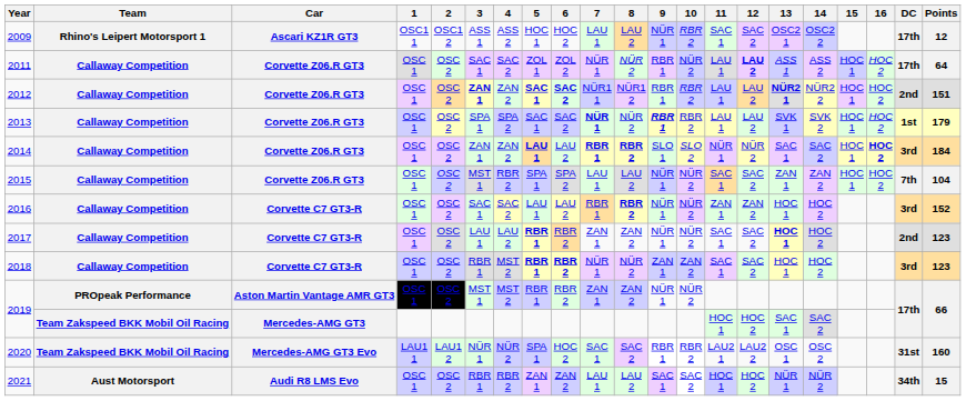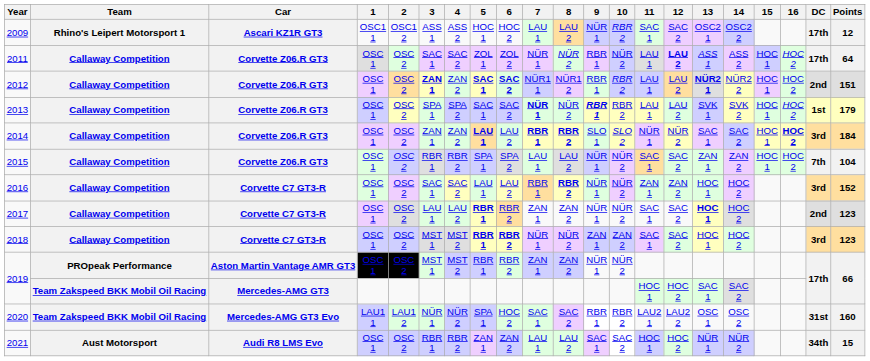 <table class="wikitable" style="text-align:center; font-size:85%">
 <tr>
 <th>Year</th>
 <th>Team</th>
 <th>Car</th>
 <th>1</th>
 <th>2</th>
 <th>3</th>
 <th>4</th>
 <th>5</th>
 <th>6</th>
 <th>7</th>
 <th>8</th>
 <th>9</th>
 <th>10</th>
 <th>11</th>
 <th>12</th>
 <th>13</th>
 <th>14</th>
 <th>15</th>
 <th>16</th>
 <th>DC</th>
 <th>Points</th>
 </tr>
 <tr>
 <td><a href='#'>2009</a></td>
 <th>Rhino's Leipert Motorsport 1</th>
 <th><a href='#'>Ascari KZ1R GT3</a></th>
 <td style="background:#;"><a href='#'>OSC1<br>1</a></td>
 <td style="background:#;"><a href='#'>OSC1<br>2</a></td>
 <td style="background:#;"><a href='#'>ASS<br>1</a></td>
 <td style="background:#;"><a href='#'>ASS<br>2</a></td>
 <td style="background:#;"><a href='#'>HOC<br>1</a></td>
 <td style="background:#;"><a href='#'>HOC<br>2</a></td>
 <td style="background:#DFFFDF;"><a href='#'>LAU<br>1</a><br></td>
 <td style="background:#FFDF9F;"><a href='#'>LAU<br>2</a><br></td>
 <td style="background:#CFCFFF;"><a href='#'>NÜR<br>1</a><br></td>
 <td style="background:#CFCFFF;"><em><a href='#'>RBR<br>2</a></em><br></td>
 <td style="background:#DFFFDF;"><a href='#'>SAC<br>1</a><br></td>
 <td style="background:#EFCFFF;"><a href='#'>SAC<br>2</a><br></td>
 <td style="background:#EFCFFF;"><a href='#'>OSC2<br>1</a><br></td>
 <td style="background:#CFCFFF;"><a href='#'>OSC2<br>2</a><br></td>
 <td></td>
 <td></td>
 <th>17th</th>
 <th>12</th>
 </tr>
 <tr>
 <td><a href='#'>2011</a></td>
 <th><a href='#'>Callaway Competition</a></th>
 <th><a href='#'>Corvette Z06.R GT3</a></th>
 <td style="background:#DFDFDF;"><a href='#'>OSC<br>1</a><br></td>
 <td style="background:#DFFFDF;"><a href='#'>OSC<br>2</a><br></td>
 <td style="background:#EFCFFF;"><a href='#'>SAC<br>1</a><br></td>
 <td style="background:#EFCFFF;"><a href='#'>SAC<br>2</a><br></td>
 <td style="background:#EFCFFF;"><a href='#'>ZOL<br>1</a><br></td>
 <td style="background:#EFCFFF;"><a href='#'>ZOL<br>2</a><br></td>
 <td style="background:#EFCFFF;"><a href='#'>NÜR<br>1</a><br></td>
 <td style="background:#DFFFDF;"><em><a href='#'>NÜR<br>2</a></em><br></td>
 <td style="background:#EFCFFF;"><a href='#'>RBR<br>1</a><br></td>
 <td style="background:#CFCFFF;"><a href='#'>NÜR<br>2</a><br></td>
 <td style="background:#DFDFDF;"><a href='#'>LAU<br>1</a><br></td>
 <td style="background:#EFCFFF;"><strong><a href='#'>LAU<br>2</a></strong><br></td>
 <td style="background:#CFCFFF;"><em><a href='#'>ASS<br>1</a></em><br></td>
 <td style="background:#EFCFFF;"><a href='#'>ASS<br>2</a><br></td>
 <td style="background:#CFCFFF;"><a href='#'>HOC<br>1</a><br></td>
 <td style="background:#DFFFDF;"><em><a href='#'>HOC<br>2</a></em><br></td>
 <th>17th</th>
 <th>64</th>
 </tr>
 <tr>
 <td><a href='#'>2012</a></td>
 <th><a href='#'>Callaway Competition</a></th>
 <th><a href='#'>Corvette Z06.R GT3</a></th>
 <td style="background:#EFCFFF;"><a href='#'>OSC<br>1</a><br></td>
 <td style="background:#FFDF9F;"><a href='#'>OSC<br>2</a><br></td>
 <td style="background:#FFFFBF;"><strong><a href='#'>ZAN<br>1</a></strong><br></td>
 <td style="background:#DFFFDF;"><a href='#'>ZAN<br>2</a><br></td>
 <td style="background:#FFFFBF;"><strong><a href='#'>SAC<br>1</a></strong><br></td>
 <td style="background:#DFFFDF;"><strong><a href='#'>SAC<br>2</a></strong><br></td>
 <td style="background:#CFCFFF;"><a href='#'>NÜR1<br>1</a><br></td>
 <td style="background:#EFCFFF;"><a href='#'>NÜR1<br>2</a><br></td>
 <td style="background:#DFFFDF;"><a href='#'>RBR<br>1</a><br></td>
 <td style="background:#CFCFFF;"><em><a href='#'>RBR<br>2</a></em><br></td>
 <td style="background:#CFCFFF;"><a href='#'>LAU<br>1</a><br></td>
 <td style="background:#FFDF9F;"><a href='#'>LAU<br>2</a><br></td>
 <td style="background:#DFDFDF;"><strong><a href='#'>NÜR2<br>1</a></strong><br></td>
 <td style="background:#FFFFBF;"><a href='#'>NÜR2<br>2</a><br></td>
 <td style="background:#EFCFFF;"><a href='#'>HOC<br>1</a><br></td>
 <td style="background:#DFFFDF;"><a href='#'>HOC<br>2</a><br></td>
 <th style="background:#DFDFDF;">2nd</th>
 <th style="background:#DFDFDF;">151</th>
 </tr>
 <tr>
 <td><a href='#'>2013</a></td>
 <th><a href='#'>Callaway Competition</a></th>
 <th><a href='#'>Corvette Z06.R GT3</a></th>
 <td style="background:#CFCFFF;"><a href='#'>OSC<br>1</a><br></td>
 <td style="background:#FFFFBF;"><a href='#'>OSC<br>2</a><br></td>
 <td style="background:#DFFFDF;"><a href='#'>SPA<br>1</a><br></td>
 <td style="background:#CFCFFF;"><a href='#'>SPA<br>2</a><br></td>
 <td style="background:#CFCFFF;"><a href='#'>SAC<br>1</a><br></td>
 <td style="background:#CFCFFF;"><a href='#'>SAC<br>2</a><br></td>
 <td style="background:#DFFFDF;"><strong><a href='#'>NÜR<br>1</a></strong><br></td>
 <td style="background:#DFFFDF;"><a href='#'>NÜR<br>2</a><br></td>
 <td style="background:#FFFFBF;"><strong><em><a href='#'>RBR<br>1</a></em></strong><br></td>
 <td style="background:#FFFFBF;"><a href='#'>RBR<br>2</a><br></td>
 <td style="background:#FFFFBF;"><a href='#'>LAU<br>1</a><br></td>
 <td style="background:#DFFFDF;"><a href='#'>LAU<br>2</a><br></td>
 <td style="background:#CFCFFF;"><a href='#'>SVK<br>1</a><br></td>
 <td style="background:#FFFFBF;"><a href='#'>SVK<br>2</a><br></td>
 <td style="background:#DFFFDF;"><a href='#'>HOC<br>1</a><br></td>
 <td style="background:#DFFFDF;"><em><a href='#'>HOC<br>2</a></em><br></td>
 <th style="background:#FFFFBF;">1st</th>
 <th style="background:#FFFFBF;">179</th>
 </tr>
 <tr>
 <td><a href='#'>2014</a></td>
 <th><a href='#'>Callaway Competition</a></th>
 <th><a href='#'>Corvette Z06.R GT3</a></th>
 <td style="background:#EFCFFF;"><a href='#'>OSC<br>1</a><br></td>
 <td style="background:#EFCFFF;"><a href='#'>OSC<br>2</a><br></td>
 <td style="background:#DFFFDF;"><a href='#'>ZAN<br>1</a><br></td>
 <td style="background:#DFFFDF;"><a href='#'>ZAN<br>2</a><br></td>
 <td style="background:#FFDF9F;"><strong><a href='#'>LAU<br>1</a></strong><br></td>
 <td style="background:#DFFFDF;"><a href='#'>LAU<br>2</a><br></td>
 <td style="background:#FFFFBF;"><strong><a href='#'>RBR<br>1</a></strong><br></td>
 <td style="background:#FFFFBF;"><strong><a href='#'>RBR<br>2</a></strong><br></td>
 <td style="background:#DFFFDF;"><a href='#'>SLO<br>1</a><br></td>
 <td style="background:#FFFFBF;"><em><a href='#'>SLO<br>2</a></em><br></td>
 <td style="background:#EFCFFF;"><a href='#'>NÜR<br>1</a><br></td>
 <td style="background:#FFFFBF;"><a href='#'>NÜR<br>2</a><br></td>
 <td style="background:#EFCFFF;"><a href='#'>SAC<br>1</a><br></td>
 <td style="background:#CFCFFF;"><a href='#'>SAC<br>2</a><br></td>
 <td style="background:#FFFFBF;"><a href='#'>HOC<br>1</a><br></td>
 <td style="background:#FFFFBF;"><strong><a href='#'>HOC<br>2</a></strong><br></td>
 <th style="background:#FFDF9F;">3rd</th>
 <th style="background:#FFDF9F;">184</th>
 </tr>
 <tr>
 <td><a href='#'>2015</a></td>
 <th><a href='#'>Callaway Competition</a></th>
 <th><a href='#'>Corvette Z06.R GT3</a></th>
 <td style="background:#DFFFDF;"><a href='#'>OSC<br>1</a><br></td>
 <td style="background:#CFCFFF;"><em><a href='#'>OSC<br>2</a></em><br></td>
-<td style="background:#DFDFDF;"><a href='#'>MST<br>1</a><br></td>
+<td style="background:#DFDFDF;"><a href='#'>RBR<br>1</a><br></td>
 <td style="background:#CFCFFF;"><a href='#'>RBR<br>2</a><br></td>
 <td style="background:#CFCFFF;"><a href='#'>SPA<br>1</a><br></td>
 <td style="background:#DFDFDF;"><a href='#'>SPA<br>2</a><br></td>
 <td style="background:#DFFFDF;"><a href='#'>LAU<br>1</a><br></td>
 <td style="background:#DFDFDF;"><a href='#'>LAU<br>2</a><br></td>
 <td style="background:#CFCFFF;"><a href='#'>NÜR<br>1</a><br></td>
 <td style="background:#EFCFFF;"><a href='#'>NÜR<br>2</a><br></td>
 <td style="background:#FFDF9F;"><a href='#'>SAC<br>1</a><br></td>
 <td style="background:#DFFFDF;"><a href='#'>SAC<br>2</a><br></td>
 <td style="background:#DFFFDF;"><a href='#'>ZAN<br>1</a><br></td>
 <td style="background:#EFCFFF;"><a href='#'>ZAN<br>2</a><br></td>
 <td style="background:#DFFFDF;"><a href='#'>HOC<br>1</a><br></td>
 <td style="background:#DFFFDF;"><a href='#'>HOC<br>2</a><br></td>
 <th>7th</th>
 <th>104</th>
 </tr>
 <tr>
 <td><a href='#'>2016</a></td>
 <th><a href='#'>Callaway Competition</a></th>
 <th><a href='#'>Corvette C7 GT3-R</a></th>
 <td style="background:#DFFFDF;"><a href='#'>OSC<br>1</a><br></td>
 <td style="background:#EFCFFF;"><a href='#'>OSC<br>2</a><br></td>
 <td style="background:#DFFFDF;"><a href='#'>SAC<br>1</a><br></td>
 <td style="background:#FFFFBF;"><a href='#'>SAC<br>2</a><br></td>
 <td style="background:#DFFFDF;"><a href='#'>LAU<br>1</a><br></td>
 <td style="background:#FFFFBF;"><a href='#'>LAU<br>2</a><br></td>
 <td style="background:#FFDF9F;"><a href='#'>RBR<br>1</a><br></td>
 <td style="background:#FFFFBF;"><strong><a href='#'>RBR<br>2</a></strong><br></td>
 <td style="background:#DFFFDF;"><a href='#'>NÜR<br>1</a><br></td>
 <td style="background:#EFCFFF;"><a href='#'>NÜR<br>2</a><br></td>
 <td style="background:#DFFFDF;"><a href='#'>ZAN<br>1</a><br></td>
 <td style="background:#DFFFDF;"><a href='#'>ZAN<br>2</a><br></td>
 <td style="background:#DFFFDF;"><a href='#'>HOC<br>1</a><br></td>
 <td style="background:#EFCFFF;"><a href='#'>HOC<br>2</a><br></td>
 <td></td>
 <td></td>
 <th style="background:#FFDF9F;">3rd</th>
 <th style="background:#FFDF9F;">152</th>
 </tr>
 <tr>
 <td><a href='#'>2017</a></td>
 <th><a href='#'>Callaway Competition</a></th>
 <th><a href='#'>Corvette C7 GT3-R</a></th>
 <td style="background:#EFCFFF;"><a href='#'>OSC<br>1</a><br></td>
 <td style="background:#DFDFDF;"><a href='#'>OSC<br>2</a><br></td>
 <td style="background:#DFFFDF;"><a href='#'>LAU<br>1</a><br></td>
 <td style="background:#DFFFDF;"><a href='#'>LAU<br>2</a><br></td>
 <td style="background:#FFFFBF;"><strong><a href='#'>RBR<br>1</a></strong><br></td>
 <td style="background:#FFDF9F;"><a href='#'>RBR<br>2</a><br></td>
 <td style="background:#;"><a href='#'>ZAN<br>1</a></td>
 <td style="background:#;"><a href='#'>ZAN<br>2</a></td>
 <td style="background:#;"><a href='#'>NÜR<br>1</a></td>
 <td style="background:#;"><a href='#'>NÜR<br>2</a></td>
 <td style="background:#;"><a href='#'>SAC<br>1</a></td>
 <td style="background:#;"><a href='#'>SAC<br>2</a></td>
 <td style="background:#FFFFBF;"><strong><a href='#'>HOC<br>1</a></strong><br></td>
 <td style="background:#DFDFDF;"><a href='#'>HOC<br>2</a><br></td>
 <td></td>
 <td></td>
 <th style="background:#DFDFDF;">2nd</th>
 <th style="background:#DFDFDF;">123</th>
 </tr>
 <tr>
 <td><a href='#'>2018</a></td>
 <th><a href='#'>Callaway Competition</a></th>
 <th><a href='#'>Corvette C7 GT3-R</a></th>
 <td style="background:#CFCFFF;"><a href='#'>OSC<br>1</a><br></td>
 <td style="background:#CFCFFF;"><a href='#'>OSC<br>2</a><br></td>
-<td style="background:#DFDFDF;"><a href='#'>RBR<br>1</a><br></td>
+<td style="background:#DFDFDF;"><a href='#'>MST<br>1</a><br></td>
 <td style="background:#DFDFDF;"><a href='#'>MST<br>2</a><br></td>
 <td style="background:#FFFFBF;"><strong><a href='#'>RBR<br>1</a></strong><br></td>
 <td style="background:#FFFFBF;"><strong><a href='#'>RBR<br>2</a></strong><br></td>
 <td style="background:#EFCFFF;"><a href='#'>NÜR<br>1</a><br></td>
 <td style="background:#EFCFFF;"><a href='#'>NÜR<br>2</a><br></td>
 <td style="background:#CFCFFF;"><a href='#'>ZAN<br>1</a><br></td>
 <td style="background:#CFCFFF;"><a href='#'>ZAN<br>2</a><br></td>
 <td style="background:#EFCFFF;"><a href='#'>SAC<br>1</a><br></td>
 <td style="background:#DFFFDF;"><a href='#'>SAC<br>2</a><br></td>
 <td style="background:#FFFFBF;"><a href='#'>HOC<br>1</a><br></td>
 <td style="background:#DFFFDF;"><a href='#'>HOC<br>2</a><br></td>
 <td></td>
 <td></td>
 <th style="background:#FFDF9F;">3rd</th>
 <th style="background:#FFDF9F;">123</th>
 </tr>
 <tr>
 <td rowspan="2"><a href='#'>2019</a></td>
 <th>PROpeak Performance</th>
 <th><a href='#'>Aston Martin Vantage AMR GT3</a></th>
 <td style="background:#000000;color:white"><a href='#'><span>OSC<br>1</span></a><br></td>
 <td style="background:#000000;color:white"><a href='#'><span>OSC<br>2</span></a><br></td>
 <td style="background:#DFFFDF;"><a href='#'>MST<br>1</a><br></td>
 <td style="background:#CFCFFF;"><a href='#'>MST<br>2</a><br></td>
 <td style="background:#CFCFFF;"><a href='#'>RBR<br>1</a><br></td>
 <td style="background:#DFFFDF;"><a href='#'>RBR<br>2</a><br></td>
 <td style="background:#CFCFFF;"><a href='#'>ZAN<br>1</a><br></td>
 <td style="background:#CFCFFF;"><a href='#'>ZAN<br>2</a><br></td>
 <td style="background:#;"><a href='#'>NÜR<br>1</a></td>
 <td style="background:#;"><a href='#'>NÜR<br>2</a></td>
 <td></td>
 <td></td>
 <td></td>
 <td></td>
 <td></td>
 <td></td>
 <th rowspan="2">17th</th>
 <th rowspan="2">66</th>
 </tr>
 <tr>
 <th><a href='#'>Team Zakspeed BKK Mobil Oil Racing</a></th>
 <th><a href='#'>Mercedes-AMG GT3</a></th>
 <td></td>
 <td></td>
 <td></td>
 <td></td>
 <td></td>
 <td></td>
 <td></td>
 <td></td>
 <td></td>
 <td></td>
 <td style="background:#DFFFDF;"><a href='#'>HOC<br>1</a><br></td>
 <td style="background:#DFFFDF;"><a href='#'>HOC<br>2</a><br></td>
 <td style="background:#DFFFDF;"><a href='#'>SAC<br>1</a><br></td>
 <td style="background:#DFDFDF;"><a href='#'>SAC<br>2</a><br></td>
 <td></td>
 <td></td>
 </tr>
 <tr>
 <td><a href='#'>2020</a></td>
 <th><a href='#'>Team Zakspeed BKK Mobil Oil Racing</a></th>
 <th><a href='#'>Mercedes-AMG GT3 Evo</a></th>
 <td style="background:#CFCFFF;"><a href='#'>LAU1<br>1</a><br></td>
 <td style="background:#DFFFDF;"><a href='#'>LAU1<br>2</a><br></td>
 <td style="background:#DFFFDF;"><a href='#'>NÜR<br>1</a><br></td>
 <td style="background:#CFCFFF;"><a href='#'>NÜR<br>2</a><br></td>
 <td style="background:#CFCFFF;"><a href='#'>SPA<br>1</a><br></td>
 <td style="background:#DFFFDF;"><a href='#'>HOC<br>2</a><br></td>
 <td style="background:#DFFFDF;"><a href='#'>SAC<br>1</a><br></td>
 <td style="background:#EFCFFF;"><a href='#'>SAC<br>2</a><br></td>
 <td style="background:#FFFFFF;"><a href='#'>RBR<br>1</a><br></td>
 <td style="background:#FFFFFF;"><a href='#'>RBR<br>2</a><br></td>
 <td style="background:#;"><a href='#'>LAU2<br>1</a></td>
 <td style="background:#;"><a href='#'>LAU2<br>2</a></td>
 <td style="background:#;"><a href='#'>OSC<br>1</a></td>
 <td style="background:#;"><a href='#'>OSC<br>2</a></td>
 <td></td>
 <td></td>
 <th>31st</th>
 <th>160</th>
 </tr>
 <tr>
 <td><a href='#'>2021</a></td>
 <th>Aust Motorsport</th>
 <th><a href='#'>Audi R8 LMS Evo</a></th>
 <td style="background:#CFCFFF;"><a href='#'>OSC<br>1</a><br></td>
 <td style="background:#CFCFFF;"><a href='#'>OSC<br>2</a><br></td>
 <td style="background:#CFCFFF;"><a href='#'>RBR<br>1</a><br></td>
 <td style="background:#CFCFFF;"><a href='#'>RBR<br>2</a><br></td>
 <td style="background:#EFCFFF;"><a href='#'>ZAN<br>1</a><br></td>
 <td style="background:#CFCFFF;"><a href='#'>ZAN<br>2</a><br></td>
 <td style="background:#DFFFDF;"><a href='#'>LAU<br>1</a><br></td>
 <td style="background:#DFFFDF;"><a href='#'>LAU<br>2</a><br></td>
 <td style="background:#EFCFFF;"><a href='#'>SAC<br>1</a><br></td>
 <td style="background:#FFFFFF;"><a href='#'>SAC<br>2</a><br></td>
 <td style="background:#CFCFFF;"><a href='#'>HOC<br>1</a><br></td>
 <td style="background:#DFFFDF;"><a href='#'>HOC<br>2</a><br></td>
 <td style="background:#CFCFFF;"><a href='#'>NÜR<br>1</a><br></td>
 <td style="background:#CFCFFF;"><a href='#'>NÜR<br>2</a><br></td>
 <td></td>
 <td></td>
 <th>34th</th>
 <th>15</th>
 </tr>
 </table>
